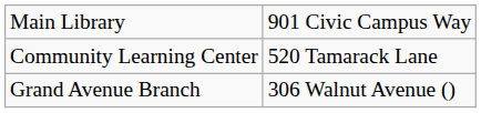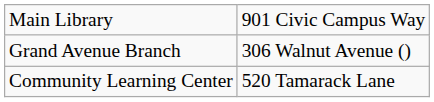 <table class="wikitable">
 <tr>
 <td>Main Library</td>
 <td>901 Civic Campus Way</td>
 </tr>
 <tr>
+<td>Grand Avenue Branch</td>
+<td>306 Walnut Avenue  ()</td>
+</tr>
+<tr>
 <td>Community Learning Center</td>
 <td>520 Tamarack Lane</td>
 </tr>
-<tr>
-<td>Grand Avenue Branch</td>
-<td>306 Walnut Avenue  ()</td>
-</tr>
 </table>
